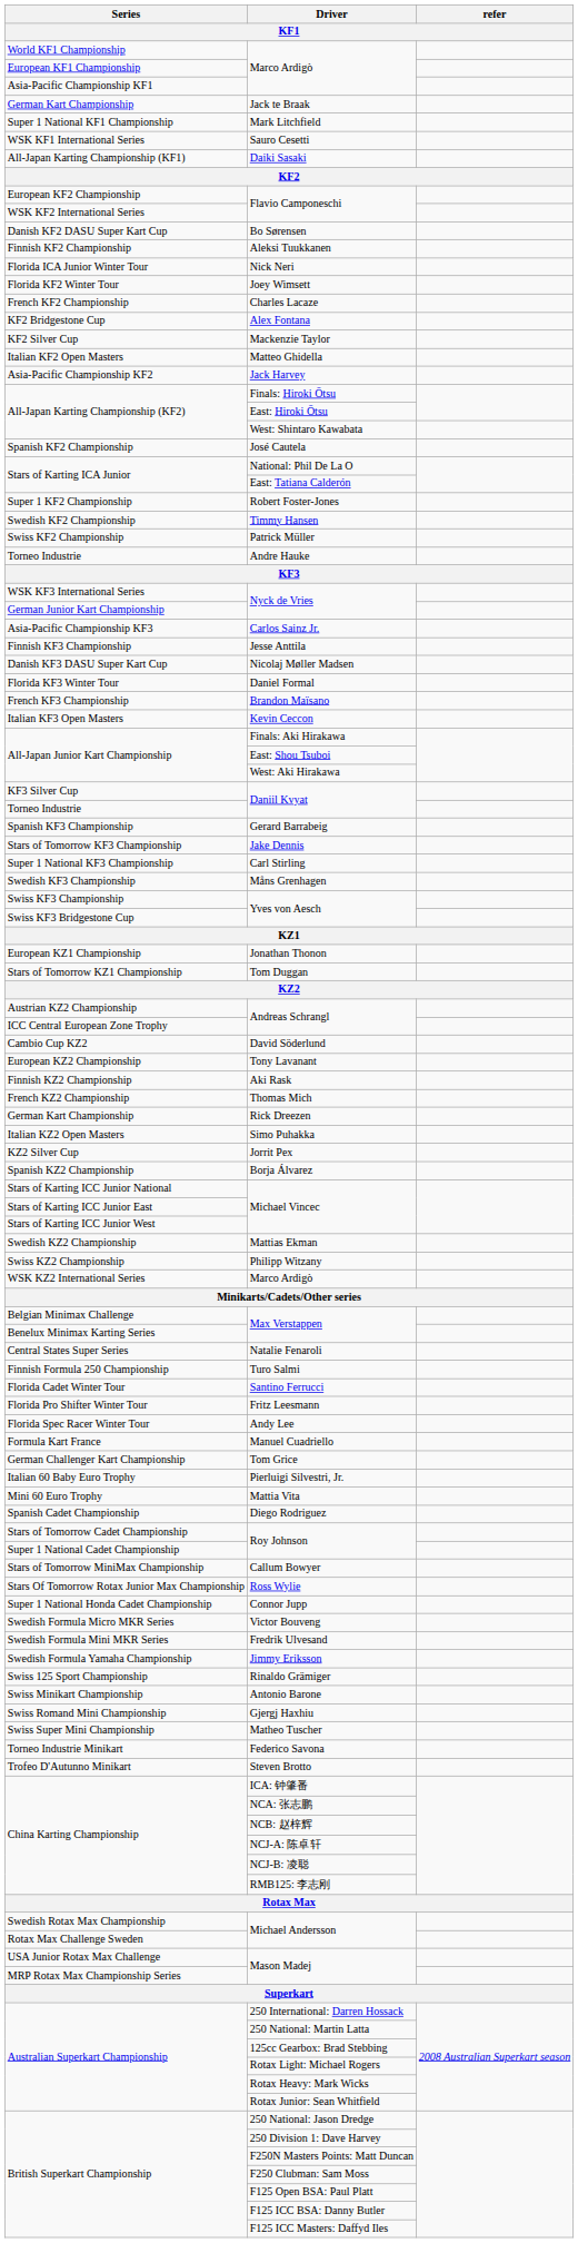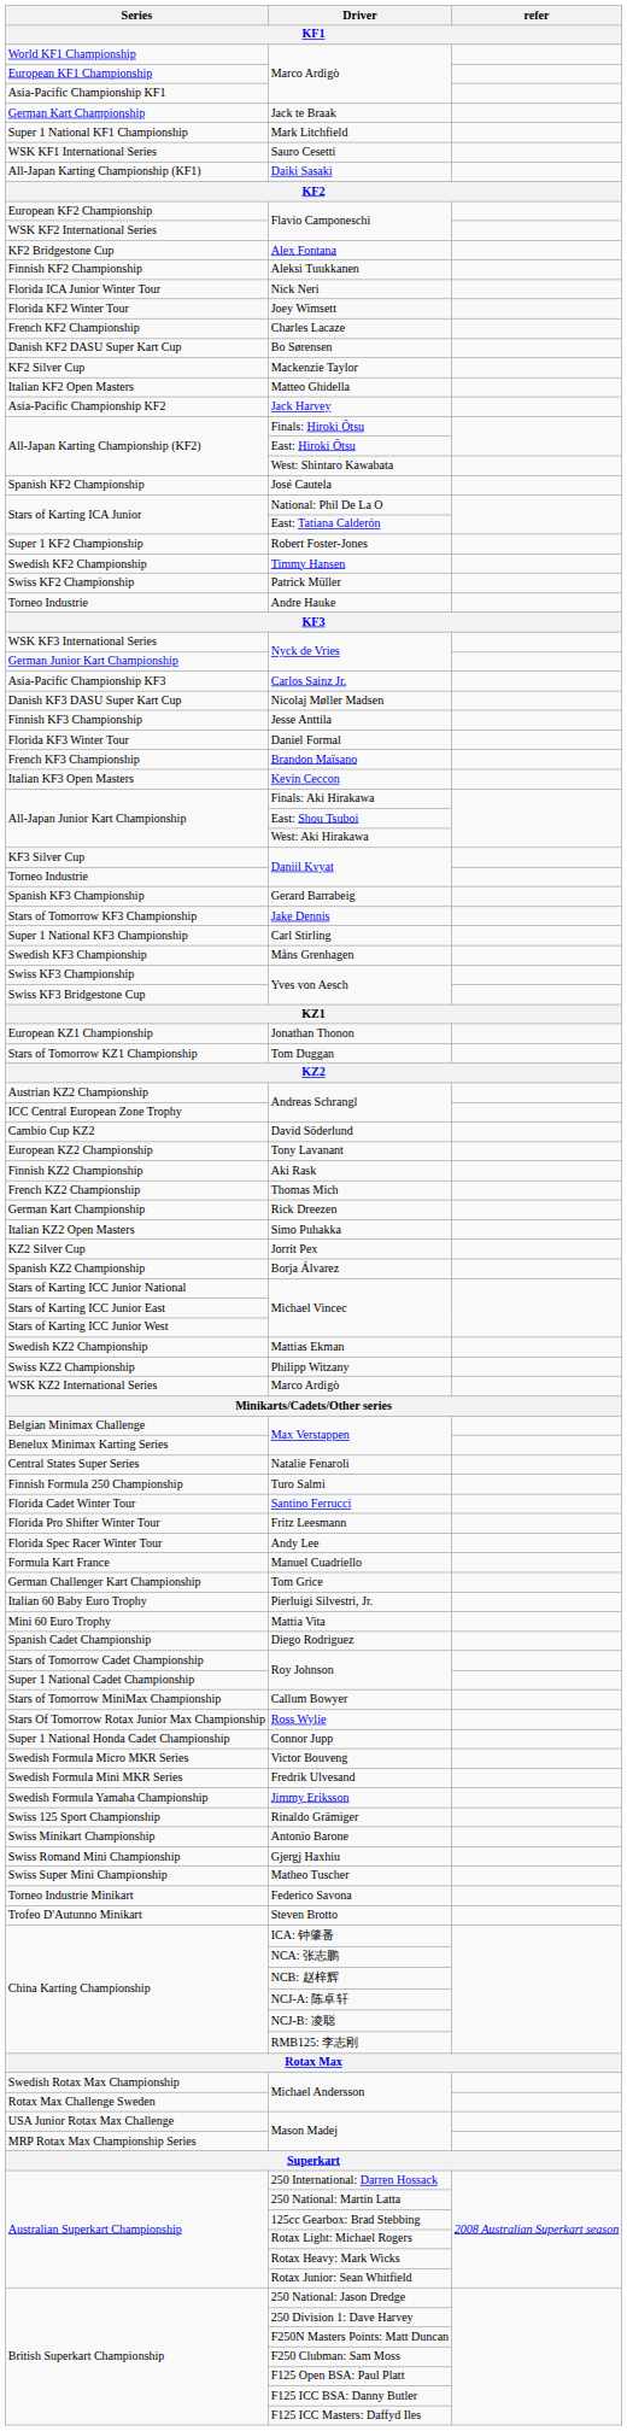 <table class="wikitable" style="font-size: 87%;">
 <tr>
 <th>Series</th>
 <th>Driver</th>
 <th>refer</th>
 </tr>
 <tr>
 <th colspan=3 align="center"><a href='#'>KF1</a></th>
 </tr>
 <tr>
 <td><a href='#'>World KF1 Championship</a></td>
 <td rowspan=3> Marco Ardigò</td>
 <td></td>
 </tr>
 <tr>
 <td><a href='#'>European KF1 Championship</a></td>
 <td></td>
 </tr>
 <tr>
 <td>Asia-Pacific Championship KF1</td>
 <td></td>
 </tr>
 <tr>
 <td><a href='#'>German Kart Championship</a></td>
 <td> Jack te Braak</td>
 <td></td>
 </tr>
 <tr>
 <td>Super 1 National KF1 Championship</td>
 <td> Mark Litchfield</td>
 <td></td>
 </tr>
 <tr>
 <td>WSK KF1 International Series</td>
 <td> Sauro Cesetti</td>
 <td></td>
 </tr>
 <tr>
 <td>All-Japan Karting Championship (KF1)</td>
 <td> <a href='#'>Daiki Sasaki</a></td>
 <td></td>
 </tr>
 <tr>
 <th colspan=3 align="center"><a href='#'>KF2</a></th>
 </tr>
 <tr>
 <td>European KF2 Championship</td>
 <td rowspan=2> Flavio Camponeschi</td>
 <td></td>
 </tr>
 <tr>
 <td>WSK KF2 International Series</td>
 <td></td>
 </tr>
 <tr>
-<td>Danish KF2 DASU Super Kart Cup</td>
-<td> Bo Sørensen</td>
+<td>KF2 Bridgestone Cup</td>
+<td> <a href='#'>Alex Fontana</a></td>
 <td></td>
 </tr>
 <tr>
 <td>Finnish KF2 Championship</td>
 <td> Aleksi Tuukkanen</td>
 <td></td>
 </tr>
 <tr>
 <td>Florida ICA Junior Winter Tour</td>
 <td> Nick Neri</td>
 <td></td>
 </tr>
 <tr>
 <td>Florida KF2 Winter Tour</td>
 <td> Joey Wimsett</td>
 <td></td>
 </tr>
 <tr>
 <td>French KF2 Championship</td>
 <td> Charles Lacaze</td>
 <td></td>
 </tr>
 <tr>
-<td>KF2 Bridgestone Cup</td>
-<td> <a href='#'>Alex Fontana</a></td>
+<td>Danish KF2 DASU Super Kart Cup</td>
+<td> Bo Sørensen</td>
 <td></td>
 </tr>
 <tr>
 <td>KF2 Silver Cup</td>
 <td> Mackenzie Taylor</td>
 <td></td>
 </tr>
 <tr>
 <td>Italian KF2 Open Masters</td>
 <td> Matteo Ghidella</td>
 <td></td>
 </tr>
 <tr>
 <td>Asia-Pacific Championship KF2</td>
 <td> <a href='#'>Jack Harvey</a></td>
 <td></td>
 </tr>
 <tr>
 <td rowspan="3">All-Japan Karting Championship (KF2)</td>
 <td>Finals:  <a href='#'>Hiroki Ōtsu</a></td>
 <td rowspan=2></td>
 </tr>
 <tr>
 <td>East:  <a href='#'>Hiroki Ōtsu</a></td>
 </tr>
 <tr>
 <td>West:  Shintaro Kawabata</td>
 <td></td>
 </tr>
 <tr>
 <td>Spanish KF2 Championship</td>
 <td> José Cautela</td>
 <td></td>
 </tr>
 <tr>
 <td rowspan=2>Stars of Karting ICA Junior</td>
 <td>National:  Phil De La O</td>
 <td rowspan=2></td>
 </tr>
 <tr>
 <td>East:  <a href='#'>Tatiana Calderón</a></td>
 </tr>
 <tr>
 <td>Super 1 KF2 Championship</td>
 <td> Robert Foster-Jones</td>
 <td></td>
 </tr>
 <tr>
 <td>Swedish KF2 Championship</td>
 <td> <a href='#'>Timmy Hansen</a></td>
 <td></td>
 </tr>
 <tr>
 <td>Swiss KF2 Championship</td>
 <td> Patrick Müller</td>
 </tr>
 <tr>
 <td>Torneo Industrie</td>
 <td> Andre Hauke</td>
 <td></td>
 </tr>
 <tr>
 <th colspan=3 align="center"><a href='#'>KF3</a></th>
 </tr>
 <tr>
 <td>WSK KF3 International Series</td>
 <td rowspan=2> <a href='#'>Nyck de Vries</a></td>
 <td></td>
 </tr>
 <tr>
 <td><a href='#'>German Junior Kart Championship</a></td>
 <td></td>
 </tr>
 <tr>
 <td>Asia-Pacific Championship KF3</td>
 <td> <a href='#'>Carlos Sainz Jr.</a></td>
 <td></td>
 </tr>
 <tr>
-<td>Finnish KF3 Championship</td>
-<td> Jesse Anttila</td>
+<td>Danish KF3 DASU Super Kart Cup</td>
+<td> Nicolaj Møller Madsen</td>
 <td></td>
 </tr>
 <tr>
-<td>Danish KF3 DASU Super Kart Cup</td>
-<td> Nicolaj Møller Madsen</td>
+<td>Finnish KF3 Championship</td>
+<td> Jesse Anttila</td>
 <td></td>
 </tr>
 <tr>
 <td>Florida KF3 Winter Tour</td>
 <td> Daniel Formal</td>
 <td></td>
 </tr>
 <tr>
 <td>French KF3 Championship</td>
 <td> <a href='#'>Brandon Maïsano</a></td>
 <td></td>
 </tr>
 <tr>
 <td>Italian KF3 Open Masters</td>
 <td> <a href='#'>Kevin Ceccon</a></td>
 <td></td>
 </tr>
 <tr>
 <td rowspan=3>All-Japan Junior Kart Championship</td>
 <td>Finals:  Aki Hirakawa</td>
 <td rowspan=3></td>
 </tr>
 <tr>
 <td>East:  <a href='#'>Shou Tsuboi</a></td>
 </tr>
 <tr>
 <td>West:  Aki Hirakawa</td>
 </tr>
 <tr>
 <td>KF3 Silver Cup</td>
 <td rowspan=2> <a href='#'>Daniil Kvyat</a></td>
 <td></td>
 </tr>
 <tr>
 <td>Torneo Industrie</td>
 <td></td>
 </tr>
 <tr>
 <td>Spanish KF3 Championship</td>
 <td> Gerard Barrabeig</td>
 <td></td>
 </tr>
 <tr>
 <td>Stars of Tomorrow KF3 Championship</td>
 <td> <a href='#'>Jake Dennis</a></td>
 <td></td>
 </tr>
 <tr>
 <td>Super 1 National KF3 Championship</td>
 <td> Carl Stirling</td>
 <td></td>
 </tr>
 <tr>
 <td>Swedish KF3 Championship</td>
 <td> Måns Grenhagen</td>
 <td></td>
 </tr>
 <tr>
 <td>Swiss KF3 Championship</td>
 <td rowspan=2> Yves von Aesch</td>
 <td></td>
 </tr>
 <tr>
 <td>Swiss KF3 Bridgestone Cup</td>
 <td></td>
 </tr>
 <tr>
 <th colspan=3 align="center">KZ1</th>
 </tr>
 <tr>
 <td>European KZ1 Championship</td>
 <td> Jonathan Thonon</td>
 <td></td>
 </tr>
 <tr>
 <td>Stars of Tomorrow KZ1 Championship</td>
 <td> Tom Duggan</td>
 <td></td>
 </tr>
 <tr>
 <th colspan=3 align="center"><a href='#'>KZ2</a></th>
 </tr>
 <tr>
 <td>Austrian KZ2 Championship</td>
 <td rowspan=2> Andreas Schrangl</td>
 <td></td>
 </tr>
 <tr>
 <td>ICC Central European Zone Trophy</td>
 <td></td>
 </tr>
 <tr>
 <td>Cambio Cup KZ2</td>
 <td> David Söderlund</td>
 <td></td>
 </tr>
 <tr>
 <td>European KZ2 Championship</td>
 <td> Tony Lavanant</td>
 <td></td>
 </tr>
 <tr>
 <td>Finnish KZ2 Championship</td>
 <td> Aki Rask</td>
 <td></td>
 </tr>
 <tr>
 <td>French KZ2 Championship</td>
 <td> Thomas Mich</td>
 <td></td>
 </tr>
 <tr>
 <td>German Kart Championship</td>
 <td> Rick Dreezen</td>
 <td></td>
 </tr>
 <tr>
 <td>Italian KZ2 Open Masters</td>
 <td> Simo Puhakka</td>
 <td></td>
 </tr>
 <tr>
 <td>KZ2 Silver Cup</td>
 <td> Jorrit Pex</td>
 </tr>
 <tr>
 <td>Spanish KZ2 Championship</td>
 <td> Borja Álvarez</td>
 <td></td>
 </tr>
 <tr>
 <td>Stars of Karting ICC Junior National</td>
 <td rowspan=3> Michael Vincec</td>
 <td rowspan=3></td>
 </tr>
 <tr>
 <td>Stars of Karting ICC Junior East</td>
 </tr>
 <tr>
 <td>Stars of Karting ICC Junior West</td>
 </tr>
 <tr>
 <td>Swedish KZ2 Championship</td>
 <td> Mattias Ekman</td>
 <td></td>
 </tr>
 <tr>
 <td>Swiss KZ2 Championship</td>
 <td> Philipp Witzany</td>
 <td></td>
 </tr>
 <tr>
 <td>WSK KZ2 International Series</td>
 <td> Marco Ardigò</td>
 <td></td>
 </tr>
 <tr>
 <th colspan=3 align="center">Minikarts/Cadets/Other series</th>
 </tr>
 <tr>
 <td>Belgian Minimax Challenge</td>
 <td rowspan=2> <a href='#'>Max Verstappen</a></td>
 <td></td>
 </tr>
 <tr>
 <td>Benelux Minimax Karting Series</td>
 <td></td>
 </tr>
 <tr>
 <td>Central States Super Series</td>
 <td> Natalie Fenaroli</td>
 <td></td>
 </tr>
 <tr>
 <td>Finnish Formula 250 Championship</td>
 <td> Turo Salmi</td>
 <td></td>
 </tr>
 <tr>
 <td>Florida Cadet Winter Tour</td>
 <td> <a href='#'>Santino Ferrucci</a></td>
 <td></td>
 </tr>
 <tr>
 <td>Florida Pro Shifter Winter Tour</td>
 <td> Fritz Leesmann</td>
 <td></td>
 </tr>
 <tr>
 <td>Florida Spec Racer Winter Tour</td>
 <td> Andy Lee</td>
 <td></td>
 </tr>
 <tr>
 <td>Formula Kart France</td>
 <td> Manuel Cuadriello</td>
 <td></td>
 </tr>
 <tr>
 <td>German Challenger Kart Championship</td>
 <td> Tom Grice</td>
 <td></td>
 </tr>
 <tr>
 <td>Italian 60 Baby Euro Trophy</td>
 <td> Pierluigi Silvestri, Jr.</td>
 <td></td>
 </tr>
 <tr>
 <td>Mini 60 Euro Trophy</td>
 <td> Mattia Vita</td>
 <td></td>
 </tr>
 <tr>
 <td>Spanish Cadet Championship</td>
 <td> Diego Rodriguez</td>
 <td></td>
 </tr>
 <tr>
 <td>Stars of Tomorrow Cadet Championship</td>
 <td rowspan=2> Roy Johnson</td>
 <td></td>
 </tr>
 <tr>
 <td>Super 1 National Cadet Championship</td>
 </tr>
 <tr>
 <td>Stars of Tomorrow MiniMax Championship</td>
 <td> Callum Bowyer</td>
 <td></td>
 </tr>
 <tr>
 <td>Stars Of Tomorrow Rotax Junior Max Championship</td>
 <td> <a href='#'>Ross Wylie</a></td>
 <td></td>
 </tr>
 <tr>
 <td>Super 1 National Honda Cadet Championship</td>
 <td> Connor Jupp</td>
 <td></td>
 </tr>
 <tr>
 <td>Swedish Formula Micro MKR Series</td>
 <td> Victor Bouveng</td>
 <td></td>
 </tr>
 <tr>
 <td>Swedish Formula Mini MKR Series</td>
 <td> Fredrik Ulvesand</td>
 <td></td>
 </tr>
 <tr>
 <td>Swedish Formula Yamaha Championship</td>
 <td> <a href='#'>Jimmy Eriksson</a></td>
 <td></td>
 </tr>
 <tr>
 <td>Swiss 125 Sport Championship</td>
 <td> Rinaldo Grämiger</td>
 <td></td>
 </tr>
 <tr>
 <td>Swiss Minikart Championship</td>
 <td> Antonio Barone</td>
 <td></td>
 </tr>
 <tr>
 <td>Swiss Romand Mini Championship</td>
 <td> Gjergj Haxhiu</td>
 <td></td>
 </tr>
 <tr>
 <td>Swiss Super Mini Championship</td>
 <td> Matheo Tuscher</td>
 <td></td>
 </tr>
 <tr>
 <td>Torneo Industrie Minikart</td>
 <td> Federico Savona</td>
 </tr>
 <tr>
 <td>Trofeo D'Autunno Minikart</td>
 <td> Steven Brotto</td>
 <td></td>
 </tr>
 <tr>
 <td rowspan=6>China Karting Championship</td>
 <td>ICA:  钟肇番</td>
 <td rowspan=6></td>
 </tr>
 <tr>
 <td>NCA:  张志鹏</td>
 </tr>
 <tr>
 <td>NCB:  赵梓辉</td>
 </tr>
 <tr>
 <td>NCJ-A:  陈卓轩</td>
 </tr>
 <tr>
 <td>NCJ-B:  凌聪</td>
 </tr>
 <tr>
 <td>RMB125:  李志刚</td>
 </tr>
 <tr>
 <th colspan=3 align="center"><a href='#'>Rotax Max</a></th>
 </tr>
 <tr>
 <td>Swedish Rotax Max Championship</td>
 <td rowspan=2> Michael Andersson</td>
 <td></td>
 </tr>
 <tr>
 <td>Rotax Max Challenge Sweden</td>
 <td></td>
 </tr>
 <tr>
 <td>USA Junior Rotax Max Challenge</td>
 <td rowspan=2> Mason Madej</td>
 <td></td>
 </tr>
 <tr>
 <td>MRP Rotax Max Championship Series</td>
 <td></td>
 </tr>
 <tr>
 <th colspan=3 align="center"><a href='#'>Superkart</a></th>
 </tr>
 <tr>
 <td rowspan=6><a href='#'>Australian Superkart Championship</a></td>
 <td>250 International:  <a href='#'>Darren Hossack</a></td>
 <td rowspan=6><em><a href='#'>2008 Australian Superkart season</a></em></td>
 </tr>
 <tr>
 <td>250 National:  Martin Latta</td>
 </tr>
 <tr>
 <td>125cc Gearbox:  Brad Stebbing</td>
 </tr>
 <tr>
 <td>Rotax Light:  Michael Rogers</td>
 </tr>
 <tr>
 <td>Rotax Heavy:  Mark Wicks</td>
 </tr>
 <tr>
 <td>Rotax Junior:  Sean Whitfield</td>
 </tr>
 <tr>
 <td rowspan=7>British Superkart Championship</td>
 <td>250 National:  Jason Dredge</td>
 <td rowspan=7></td>
 </tr>
 <tr>
 <td>250 Division 1:  Dave Harvey</td>
 </tr>
 <tr>
 <td>F250N Masters Points:  Matt Duncan</td>
 </tr>
 <tr>
 <td>F250 Clubman:  Sam Moss</td>
 </tr>
 <tr>
 <td>F125 Open BSA:  Paul Platt</td>
 </tr>
 <tr>
 <td>F125 ICC BSA:  Danny Butler</td>
 </tr>
 <tr>
 <td>F125 ICC Masters:  Daffyd Iles</td>
 </tr>
 </table>
